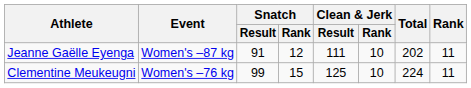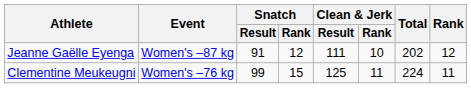 <table class="wikitable" style="font-size:90%">
 <tr>
 <th rowspan="2">Athlete</th>
 <th rowspan="2">Event</th>
 <th colspan="2">Snatch</th>
 <th colspan="2">Clean & Jerk</th>
 <th rowspan="2">Total</th>
 <th rowspan="2">Rank</th>
 </tr>
 <tr style="font-size:95%">
 <th>Result</th>
 <th>Rank</th>
 <th>Result</th>
 <th>Rank</th>
 </tr>
 <tr align=center>
 <td align=left><a href='#'>Jeanne Gaëlle Eyenga</a></td>
 <td align=left><a href='#'>Women's –87 kg</a></td>
 <td>91</td>
 <td>12</td>
 <td>111</td>
 <td>10</td>
 <td>202</td>
-<td>11</td>
+<td>12</td>
 </tr>
 <tr align=center>
 <td align=left><a href='#'>Clementine Meukeugni</a></td>
 <td align=left><a href='#'>Women's –76 kg</a></td>
 <td>99</td>
 <td>15</td>
 <td>125</td>
-<td>10</td>
+<td>11</td>
 <td>224</td>
 <td>11</td>
 </tr>
 </table>
